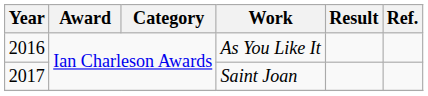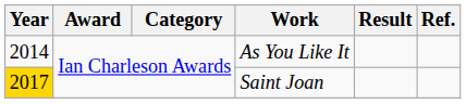 <table class="wikitable plainrowheaders">
 <tr>
 <th>Year</th>
 <th>Award</th>
 <th>Category</th>
 <th>Work</th>
 <th>Result</th>
 <th>Ref.</th>
 </tr>
 <tr>
-<td>2016</td>
+<td>2014</td>
 <td rowspan="2" colspan="2"><a href='#'>Ian Charleson Awards</a></td>
 <td><em>As You Like It</em></td>
 <td></td>
 <td></td>
 </tr>
 <tr>
-<td>2017</td>
+<td style="background: gold;">2017</td>
 <td><em>Saint Joan</em></td>
 <td></td>
 <td></td>
 </tr>
 <tr>
 </tr>
 </table>
